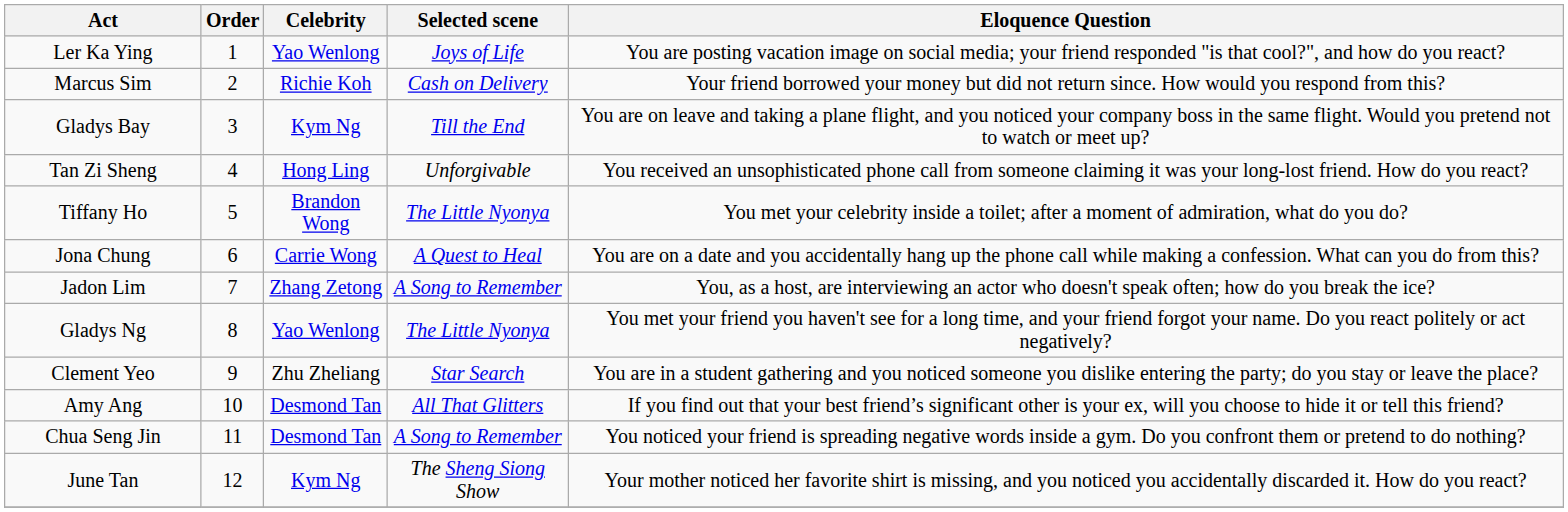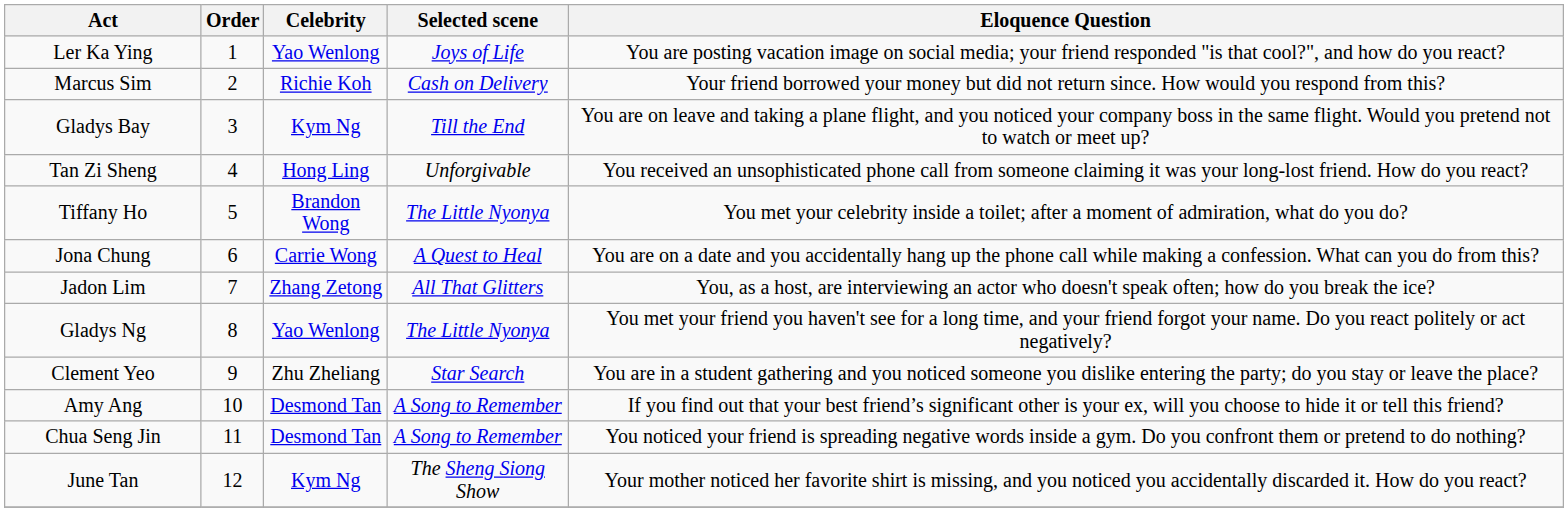 <table class= "wikitable plainrowheaders" style="text-align: center;">
 <tr>
 <th style="width:150px;">Act</th>
 <th>Order</th>
 <th>Celebrity</th>
 <th>Selected scene</th>
 <th>Eloquence Question</th>
 </tr>
 <tr>
 <td>Ler Ka Ying</td>
 <td>1</td>
 <td><a href='#'>Yao Wenlong</a></td>
 <td><em><a href='#'>Joys of Life</a></em></td>
 <td>You are posting vacation image on social media; your friend responded "is that cool?", and how do you react?</td>
 </tr>
 <tr>
 <td>Marcus Sim</td>
 <td>2</td>
 <td><a href='#'>Richie Koh</a></td>
 <td><em><a href='#'>Cash on Delivery</a></em></td>
 <td>Your friend borrowed your money but did not return since. How would you respond from this?</td>
 </tr>
 <tr>
 <td>Gladys Bay</td>
 <td>3</td>
 <td><a href='#'>Kym Ng</a></td>
 <td><em><a href='#'>Till the End</a></em></td>
 <td>You are on leave and taking a plane flight, and you noticed your company boss in the same flight. Would you pretend not to watch or meet up?</td>
 </tr>
 <tr>
 <td>Tan Zi Sheng</td>
 <td>4</td>
 <td><a href='#'>Hong Ling</a></td>
 <td><em>Unforgivable</em></td>
 <td>You received an unsophisticated phone call from someone claiming it was your long-lost friend. How do you react?</td>
 </tr>
 <tr>
 <td>Tiffany Ho</td>
 <td>5</td>
 <td><a href='#'>Brandon Wong</a></td>
 <td><em><a href='#'>The Little Nyonya</a></em></td>
 <td>You met your celebrity inside a toilet; after a moment of admiration, what do you do?</td>
 </tr>
 <tr>
 <td>Jona Chung</td>
 <td>6</td>
 <td><a href='#'>Carrie Wong</a></td>
 <td><em><a href='#'>A Quest to Heal</a></em></td>
 <td>You are on a date and you accidentally hang up the phone call while making a confession. What can you do from this?</td>
 </tr>
 <tr>
 <td>Jadon Lim</td>
 <td>7</td>
 <td><a href='#'>Zhang Zetong</a></td>
-<td><em><a href='#'>A Song to Remember</a></em></td>
+<td><em><a href='#'>All That Glitters</a></em></td>
 <td>You, as a host, are interviewing an actor who doesn't speak often; how do you break the ice?</td>
 </tr>
 <tr>
 <td>Gladys Ng</td>
 <td>8</td>
 <td><a href='#'>Yao Wenlong</a></td>
 <td><em><a href='#'>The Little Nyonya</a></em></td>
 <td>You met your friend you haven't see for a long time, and your friend forgot your name. Do you react politely or act negatively?</td>
 </tr>
 <tr>
 <td>Clement Yeo</td>
 <td>9</td>
 <td>Zhu Zheliang</td>
 <td><em><a href='#'>Star Search</a></em></td>
 <td>You are in a student gathering and you noticed someone you dislike entering the party; do you stay or leave the place?</td>
 </tr>
 <tr>
 <td>Amy Ang</td>
 <td>10</td>
 <td><a href='#'>Desmond Tan</a></td>
-<td><em><a href='#'>All That Glitters</a></em></td>
+<td><em><a href='#'>A Song to Remember</a></em></td>
 <td>If you find out that your best friend’s significant other is your ex, will you choose to hide it or tell this friend?</td>
 </tr>
 <tr>
 <td>Chua Seng Jin</td>
 <td>11</td>
 <td><a href='#'>Desmond Tan</a></td>
 <td><em><a href='#'>A Song to Remember</a></em></td>
 <td>You noticed your friend is spreading negative words inside a gym. Do you confront them or pretend to do nothing?</td>
 </tr>
 <tr>
 <td>June Tan</td>
 <td>12</td>
 <td><a href='#'>Kym Ng</a></td>
 <td><em>The <a href='#'>Sheng Siong</a> Show</em></td>
 <td>Your mother noticed her favorite shirt is missing, and you noticed you accidentally discarded it. How do you react?</td>
 </tr>
 <tr>
 </tr>
 </table>
